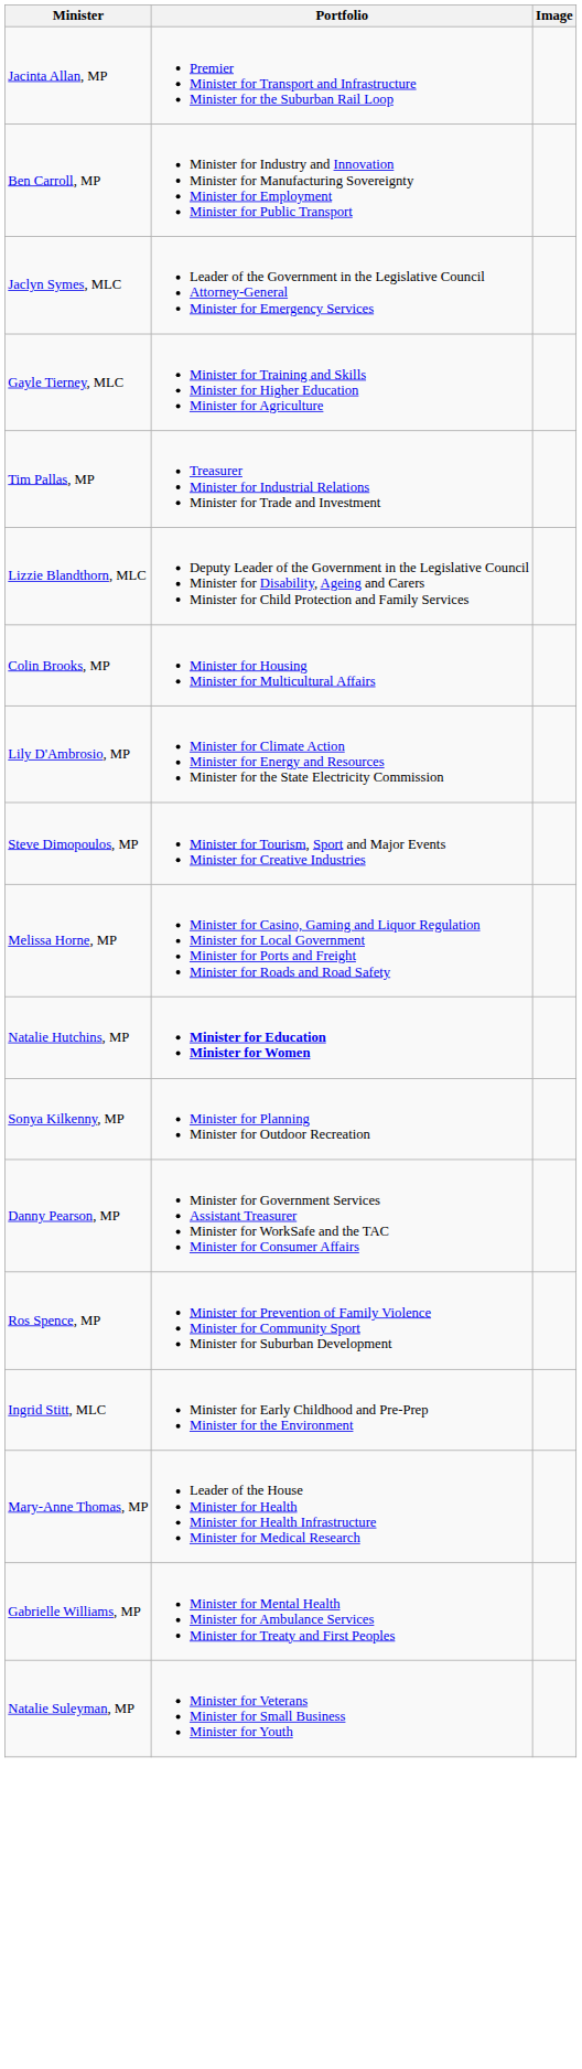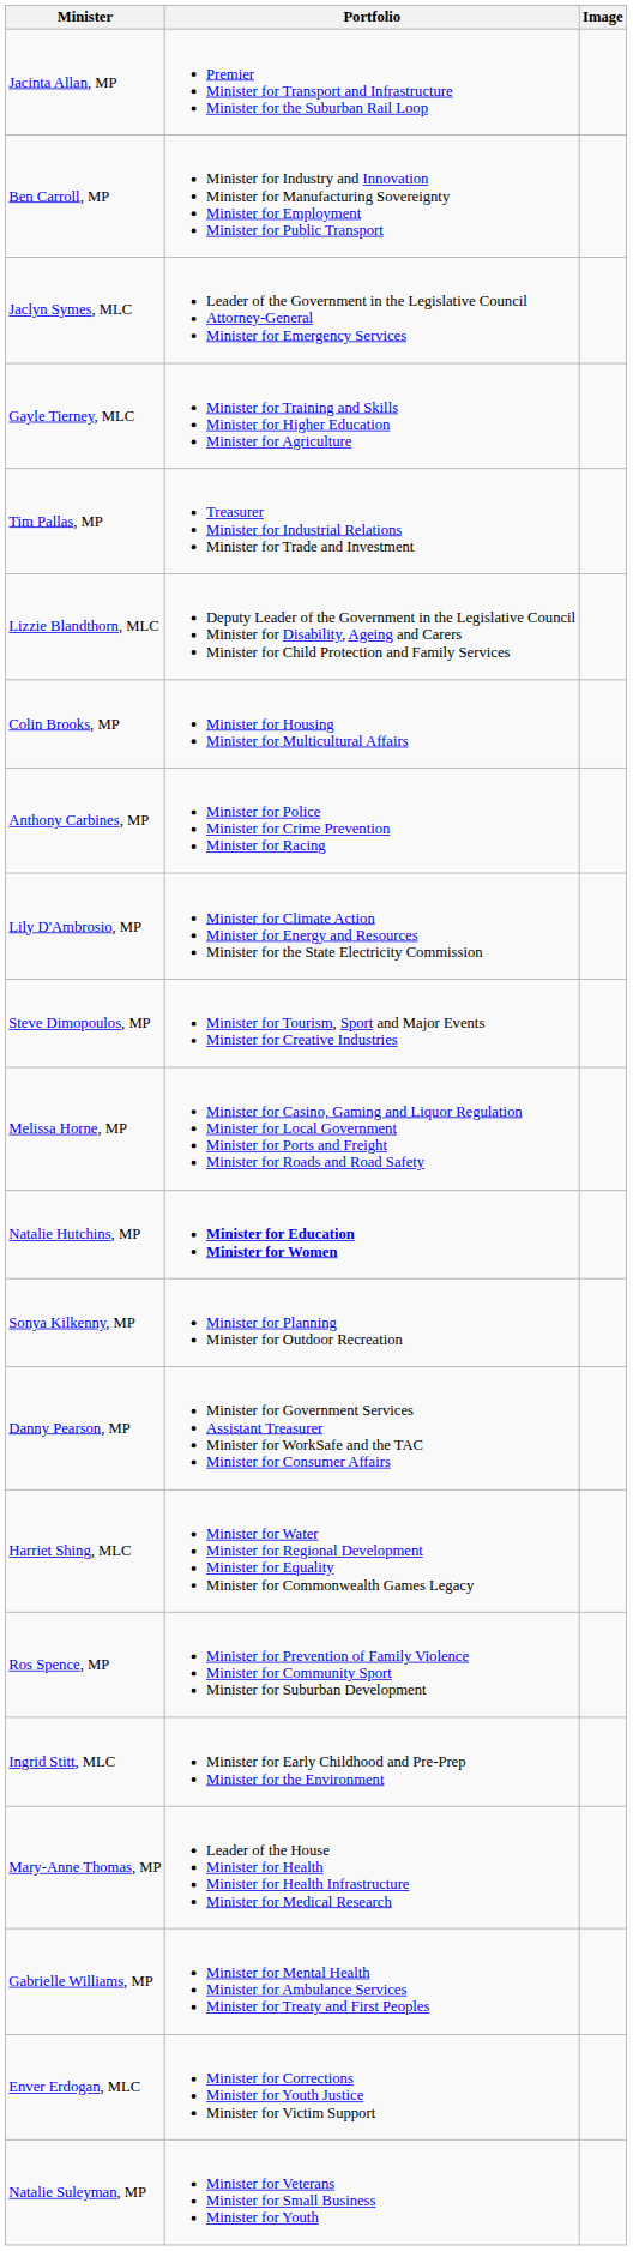 <table class="wikitable">
 <tr>
 <th><strong>Minister</strong></th>
 <th><strong>Portfolio</strong></th>
 <th><strong>Image</strong></th>
 </tr>
 <tr>
 <td><a href='#'>Jacinta Allan</a>, MP</td>
 <td><br><ul><li><a href='#'>Premier</a></li><li><a href='#'>Minister for Transport and Infrastructure</a></li><li><a href='#'>Minister for the Suburban Rail Loop</a></li></ul></td>
 <td></td>
 </tr>
 <tr>
 <td><a href='#'>Ben Carroll</a>, MP</td>
 <td><br><ul><li>Minister for Industry and <a href='#'>Innovation</a></li><li>Minister for Manufacturing Sovereignty</li><li><a href='#'>Minister for Employment</a></li><li><a href='#'>Minister for Public Transport</a></li></ul></td>
 <td></td>
 </tr>
 <tr>
 <td><a href='#'>Jaclyn Symes</a>, MLC</td>
 <td><br><ul><li>Leader of the Government in the Legislative Council</li><li><a href='#'>Attorney-General</a></li><li><a href='#'>Minister for Emergency Services</a></li></ul></td>
 <td></td>
 </tr>
 <tr>
 <td><a href='#'>Gayle Tierney</a>, MLC</td>
 <td><br><ul><li><a href='#'>Minister for Training and Skills</a></li><li><a href='#'>Minister for Higher Education</a></li><li><a href='#'>Minister for Agriculture</a></li></ul></td>
 <td></td>
 </tr>
 <tr>
 <td><a href='#'>Tim Pallas</a>, MP</td>
 <td><br><ul><li><a href='#'>Treasurer</a></li><li><a href='#'>Minister for Industrial Relations</a></li><li>Minister for Trade and Investment</li></ul></td>
 <td></td>
 </tr>
 <tr>
 <td><a href='#'>Lizzie Blandthorn</a>, MLC</td>
 <td><br><ul><li>Deputy Leader of the Government in the Legislative Council</li><li>Minister for <a href='#'>Disability</a>, <a href='#'>Ageing</a> and Carers</li><li>Minister for Child Protection and Family Services</li></ul></td>
 <td></td>
 </tr>
 <tr>
 <td><a href='#'>Colin Brooks</a>, MP</td>
 <td><br><ul><li><a href='#'>Minister for Housing</a></li><li><a href='#'>Minister for Multicultural Affairs</a></li></ul></td>
 <td></td>
 </tr>
 <tr>
+<td><a href='#'>Anthony Carbines</a>, MP</td>
+<td><br><ul><li><a href='#'>Minister for Police</a></li><li><a href='#'>Minister for Crime Prevention</a></li><li><a href='#'>Minister for Racing</a></li></ul></td>
+<td></td>
+</tr>
+<tr>
 <td><a href='#'>Lily D'Ambrosio</a>, MP</td>
 <td><br><ul><li><a href='#'>Minister for Climate Action</a></li><li><a href='#'>Minister for Energy and Resources</a></li><li>Minister for the State Electricity Commission</li></ul></td>
 <td></td>
 </tr>
 <tr>
 <td><a href='#'>Steve Dimopoulos</a>, MP</td>
 <td><br><ul><li><a href='#'>Minister for Tourism</a>, <a href='#'>Sport</a> and Major Events</li><li><a href='#'>Minister for Creative Industries</a></li></ul></td>
 <td></td>
 </tr>
 <tr>
 <td><a href='#'>Melissa Horne</a>, MP</td>
 <td><br><ul><li><a href='#'>Minister for Casino, Gaming and Liquor Regulation</a></li><li><a href='#'>Minister for Local Government</a></li><li><a href='#'>Minister for Ports and Freight</a></li><li><a href='#'>Minister for Roads and Road Safety</a></li></ul></td>
 <td></td>
 </tr>
 <tr>
 <td><a href='#'>Natalie Hutchins</a>, MP</td>
 <td><strong><br><ul><li><a href='#'>Minister for Education</a></li><li><a href='#'>Minister for Women</a></li></ul></strong></td>
 <td></td>
 </tr>
 <tr>
 <td><a href='#'>Sonya Kilkenny</a>, MP</td>
 <td><br><ul><li><a href='#'>Minister for Planning</a></li><li>Minister for Outdoor Recreation</li></ul></td>
 <td></td>
 </tr>
 <tr>
 <td><a href='#'>Danny Pearson</a>, MP</td>
 <td><br><ul><li>Minister for Government Services</li><li><a href='#'>Assistant Treasurer</a></li><li>Minister for WorkSafe and the TAC</li><li><a href='#'>Minister for Consumer Affairs</a></li></ul></td>
 <td></td>
 </tr>
 <tr>
+<td><a href='#'>Harriet Shing</a>, MLC</td>
+<td><br><ul><li><a href='#'>Minister for Water</a></li><li><a href='#'>Minister for Regional Development</a></li><li><a href='#'>Minister for Equality</a></li><li>Minister for Commonwealth Games Legacy</li></ul></td>
+<td></td>
+</tr>
+<tr>
 <td><a href='#'>Ros Spence</a>, MP</td>
 <td><br><ul><li><a href='#'>Minister for Prevention of Family Violence</a></li><li><a href='#'>Minister for Community Sport</a></li><li>Minister for Suburban Development</li></ul></td>
 <td></td>
 </tr>
 <tr>
 <td><a href='#'>Ingrid Stitt</a>, MLC</td>
 <td><br><ul><li>Minister for Early Childhood and Pre-Prep</li><li><a href='#'>Minister for the Environment</a></li></ul></td>
 <td></td>
 </tr>
 <tr>
 <td><a href='#'>Mary-Anne Thomas</a>, MP</td>
 <td><br><ul><li>Leader of the House</li><li><a href='#'>Minister for Health</a></li><li><a href='#'>Minister for Health Infrastructure</a></li><li><a href='#'>Minister for Medical Research</a></li></ul></td>
 <td></td>
 </tr>
 <tr>
 <td><a href='#'>Gabrielle Williams</a>, MP</td>
 <td><br><ul><li><a href='#'>Minister for Mental Health</a></li><li><a href='#'>Minister for Ambulance Services</a></li><li><a href='#'>Minister for Treaty and First Peoples</a></li></ul></td>
 <td></td>
 </tr>
 <tr>
+<td><a href='#'>Enver Erdogan</a>, MLC</td>
+<td><br><ul><li><a href='#'>Minister for Corrections</a></li><li><a href='#'>Minister for Youth Justice</a></li><li>Minister for Victim Support</li></ul></td>
+<td></td>
+</tr>
+<tr>
 <td><a href='#'>Natalie Suleyman</a>, MP</td>
 <td><br><ul><li><a href='#'>Minister for Veterans</a></li><li><a href='#'>Minister for Small Business</a></li><li><a href='#'>Minister for Youth</a></li></ul></td>
 <td></td>
 </tr>
 </table>
